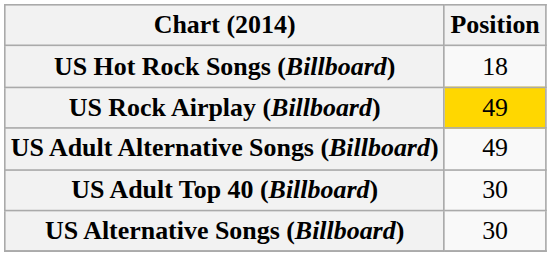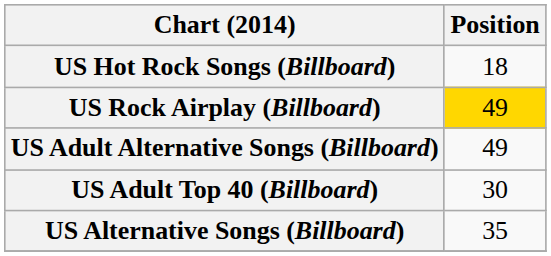 <table class="wikitable plainrowheaders sortable">
 <tr>
 <th>Chart (2014)</th>
 <th>Position</th>
 </tr>
 <tr>
 <th scope="row">US Hot Rock Songs (<em>Billboard</em>)</th>
 <td style="text-align:center;">18</td>
 </tr>
 <tr>
 <th scope="row">US Rock Airplay (<em>Billboard</em>)</th>
 <td style="background: gold; text-align:center;">49</td>
 </tr>
 <tr>
 <th scope="row">US Adult Alternative Songs (<em>Billboard</em>)</th>
 <td style="text-align:center;">49</td>
 </tr>
 <tr>
 <th scope="row">US Adult Top 40 (<em>Billboard</em>)</th>
 <td style="text-align:center;">30</td>
 </tr>
 <tr>
 <th scope="row">US Alternative Songs (<em>Billboard</em>)</th>
-<td style="text-align:center;">30</td>
+<td style="text-align:center;">35</td>
 </tr>
 <tr>
 </tr>
 </table>
